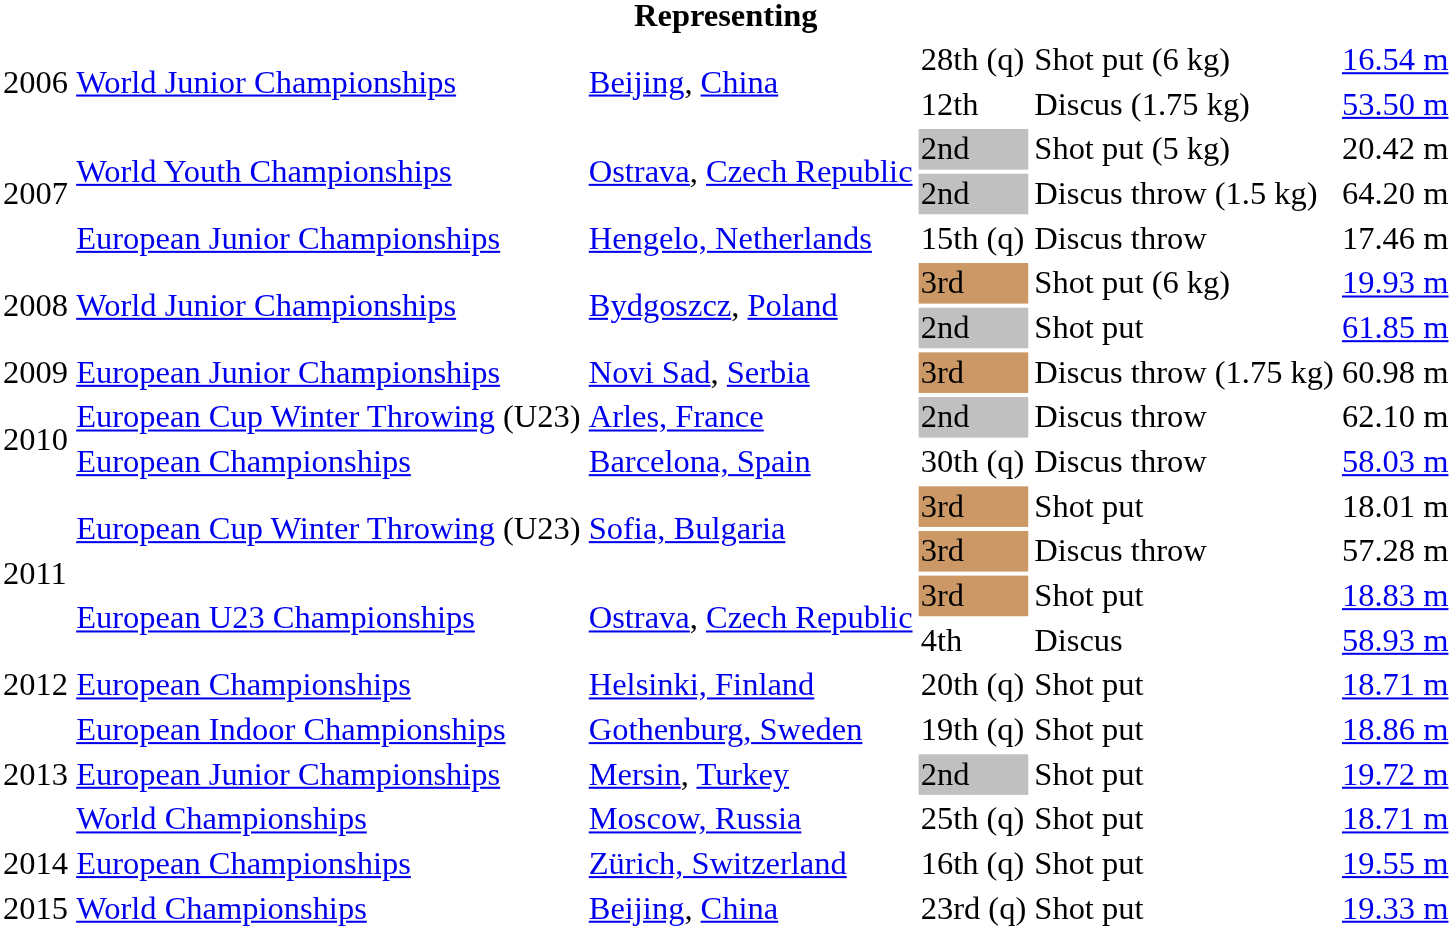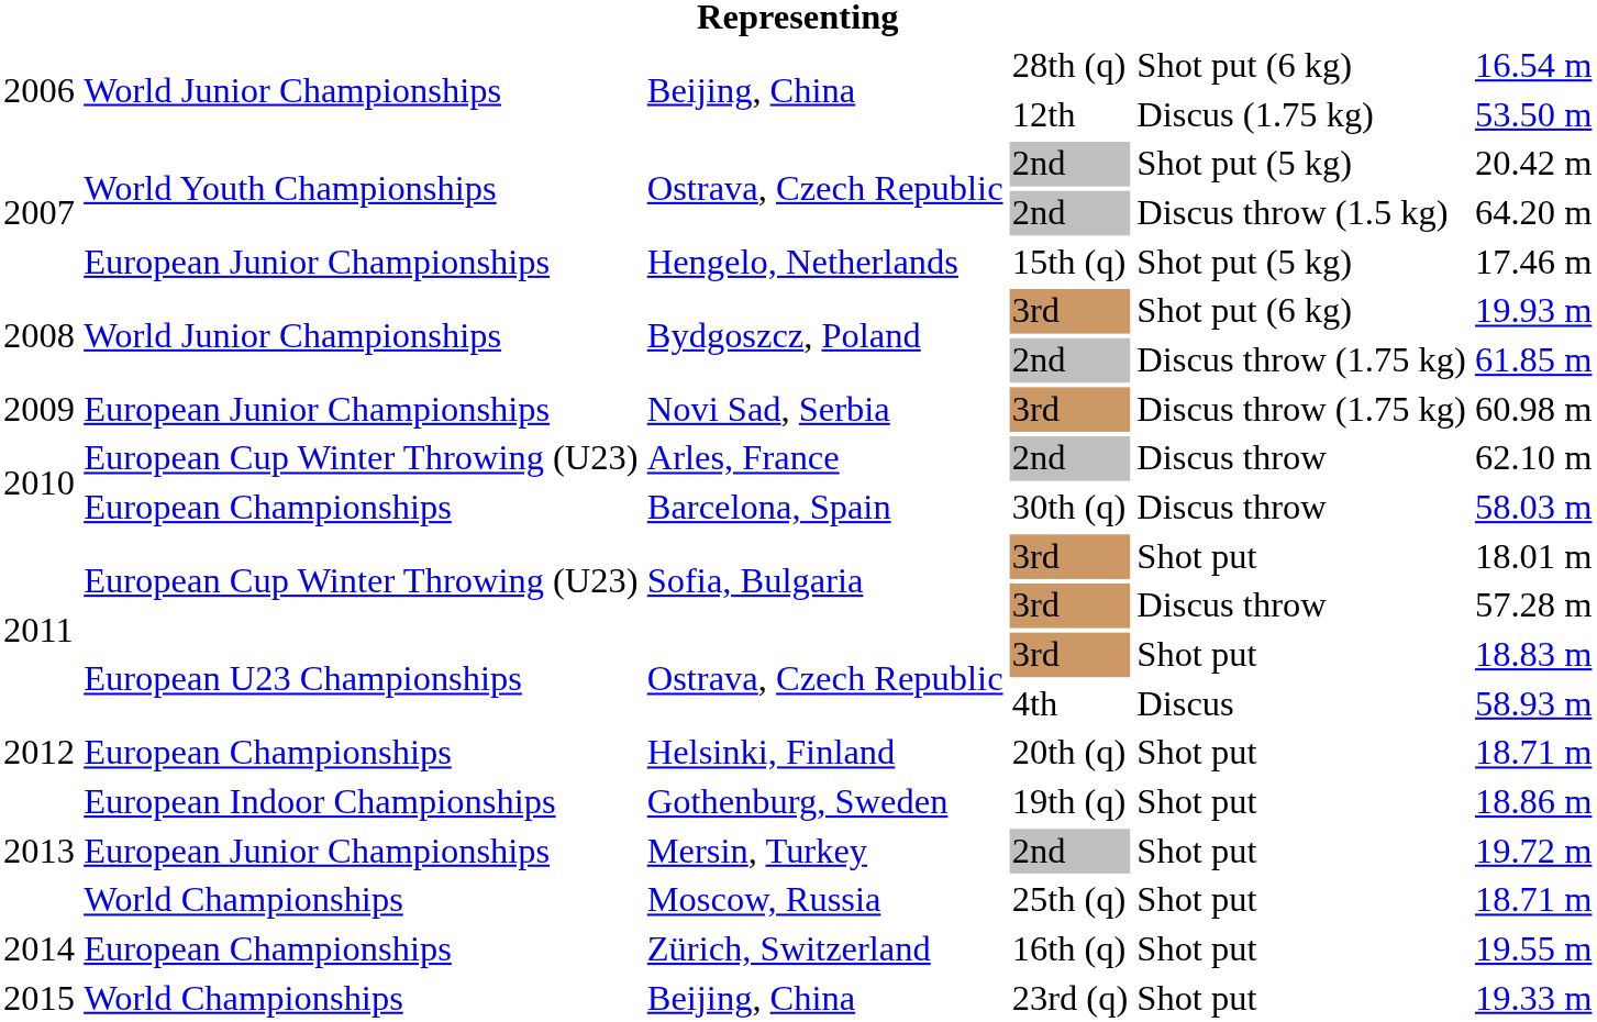 <table>
 <tr>
 <th colspan="6">Representing </th>
 </tr>
 <tr>
 <td rowspan=2>2006</td>
 <td rowspan=2><a href='#'>World Junior Championships</a></td>
 <td rowspan=2><a href='#'>Beijing</a>, <a href='#'>China</a></td>
 <td>28th (q)</td>
 <td>Shot put (6 kg)</td>
 <td><a href='#'>16.54 m</a></td>
 </tr>
 <tr>
 <td>12th</td>
 <td>Discus (1.75 kg)</td>
 <td><a href='#'>53.50 m</a></td>
 </tr>
 <tr>
 <td rowspan=3>2007</td>
 <td rowspan=2><a href='#'>World Youth Championships</a></td>
 <td rowspan=2><a href='#'>Ostrava</a>, <a href='#'>Czech Republic</a></td>
 <td bgcolor="silver">2nd</td>
 <td>Shot put (5 kg)</td>
 <td>20.42 m</td>
 </tr>
 <tr>
 <td bgcolor="silver">2nd</td>
 <td>Discus throw (1.5 kg)</td>
 <td>64.20 m</td>
 </tr>
 <tr>
 <td><a href='#'>European Junior Championships</a></td>
 <td><a href='#'>Hengelo, Netherlands</a></td>
 <td>15th (q)</td>
-<td>Discus throw</td>
+<td>Shot put (5 kg)</td>
 <td>17.46 m</td>
 </tr>
 <tr>
 <td rowspan=2>2008</td>
 <td rowspan=2><a href='#'>World Junior Championships</a></td>
 <td rowspan=2><a href='#'>Bydgoszcz</a>, <a href='#'>Poland</a></td>
 <td bgcolor="cc9966">3rd</td>
 <td>Shot put (6 kg)</td>
 <td><a href='#'>19.93 m</a></td>
 </tr>
 <tr>
 <td bgcolor="silver">2nd</td>
-<td>Shot put</td>
+<td>Discus throw (1.75 kg)</td>
 <td><a href='#'>61.85 m</a></td>
 </tr>
 <tr>
 <td>2009</td>
 <td><a href='#'>European Junior Championships</a></td>
 <td><a href='#'>Novi Sad</a>, <a href='#'>Serbia</a></td>
 <td bgcolor="cc9966">3rd</td>
 <td>Discus throw (1.75 kg)</td>
 <td>60.98 m</td>
 </tr>
 <tr>
 <td rowspan=2>2010</td>
 <td><a href='#'>European Cup Winter Throwing</a> (U23)</td>
 <td><a href='#'>Arles, France</a></td>
 <td bgcolor="silver">2nd</td>
 <td>Discus throw</td>
 <td>62.10 m</td>
 </tr>
 <tr>
 <td><a href='#'>European Championships</a></td>
 <td><a href='#'>Barcelona, Spain</a></td>
 <td>30th (q)</td>
 <td>Discus throw</td>
 <td><a href='#'>58.03 m</a></td>
 </tr>
 <tr>
 <td rowspan=4>2011</td>
 <td rowspan=2><a href='#'>European Cup Winter Throwing</a> (U23)</td>
 <td rowspan=2><a href='#'>Sofia, Bulgaria</a></td>
 <td bgcolor="cc9966">3rd</td>
 <td>Shot put</td>
 <td>18.01 m</td>
 </tr>
 <tr>
 <td bgcolor="cc9966">3rd</td>
 <td>Discus throw</td>
 <td>57.28 m</td>
 </tr>
 <tr>
 <td rowspan=2><a href='#'>European U23 Championships</a></td>
 <td rowspan=2><a href='#'>Ostrava</a>, <a href='#'>Czech Republic</a></td>
 <td bgcolor="cc9966">3rd</td>
 <td>Shot put</td>
 <td><a href='#'>18.83 m</a></td>
 </tr>
 <tr>
 <td>4th</td>
 <td>Discus</td>
 <td><a href='#'>58.93 m</a></td>
 </tr>
 <tr>
 <td>2012</td>
 <td><a href='#'>European Championships</a></td>
 <td><a href='#'>Helsinki, Finland</a></td>
 <td>20th (q)</td>
 <td>Shot put</td>
 <td><a href='#'>18.71 m</a></td>
 </tr>
 <tr>
 <td rowspan=3>2013</td>
 <td><a href='#'>European Indoor Championships</a></td>
 <td><a href='#'>Gothenburg, Sweden</a></td>
 <td>19th (q)</td>
 <td>Shot put</td>
 <td><a href='#'>18.86 m</a></td>
 </tr>
 <tr>
 <td><a href='#'>European Junior Championships</a></td>
 <td><a href='#'>Mersin</a>, <a href='#'>Turkey</a></td>
 <td bgcolor="silver">2nd</td>
 <td>Shot put</td>
 <td><a href='#'>19.72 m</a></td>
 </tr>
 <tr>
 <td><a href='#'>World Championships</a></td>
 <td><a href='#'>Moscow, Russia</a></td>
 <td>25th (q)</td>
 <td>Shot put</td>
 <td><a href='#'>18.71 m</a></td>
 </tr>
 <tr>
 <td>2014</td>
 <td><a href='#'>European Championships</a></td>
 <td><a href='#'>Zürich, Switzerland</a></td>
 <td>16th (q)</td>
 <td>Shot put</td>
 <td><a href='#'>19.55 m</a></td>
 </tr>
 <tr>
 <td>2015</td>
 <td><a href='#'>World Championships</a></td>
 <td><a href='#'>Beijing</a>, <a href='#'>China</a></td>
 <td>23rd (q)</td>
 <td>Shot put</td>
 <td><a href='#'>19.33 m</a></td>
 </tr>
 </table>
